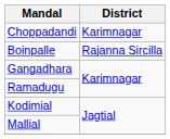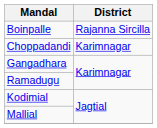 <table class="wikitable sortable static-row-numbers static-row-header-hash">
 <tr>
 <th>Mandal</th>
 <th>District</th>
 </tr>
 <tr>
+<td><a href='#'>Boinpalle</a></td>
+<td><a href='#'>Rajanna Sircilla</a></td>
+</tr>
+<tr>
 <td><a href='#'>Choppadandi</a></td>
 <td><a href='#'>Karimnagar</a></td>
-</tr>
-<tr>
-<td><a href='#'>Boinpalle</a></td>
-<td><a href='#'>Rajanna Sircilla</a></td>
 </tr>
 <tr>
 <td><a href='#'>Gangadhara</a></td>
 <td rowspan="2"><a href='#'>Karimnagar</a></td>
 </tr>
 <tr>
 <td><a href='#'>Ramadugu</a></td>
 </tr>
 <tr>
 <td><a href='#'>Kodimial</a></td>
 <td rowspan="2"><a href='#'>Jagtial</a></td>
 </tr>
 <tr>
 <td><a href='#'>Mallial</a></td>
 </tr>
 <tr>
 </tr>
 </table>
